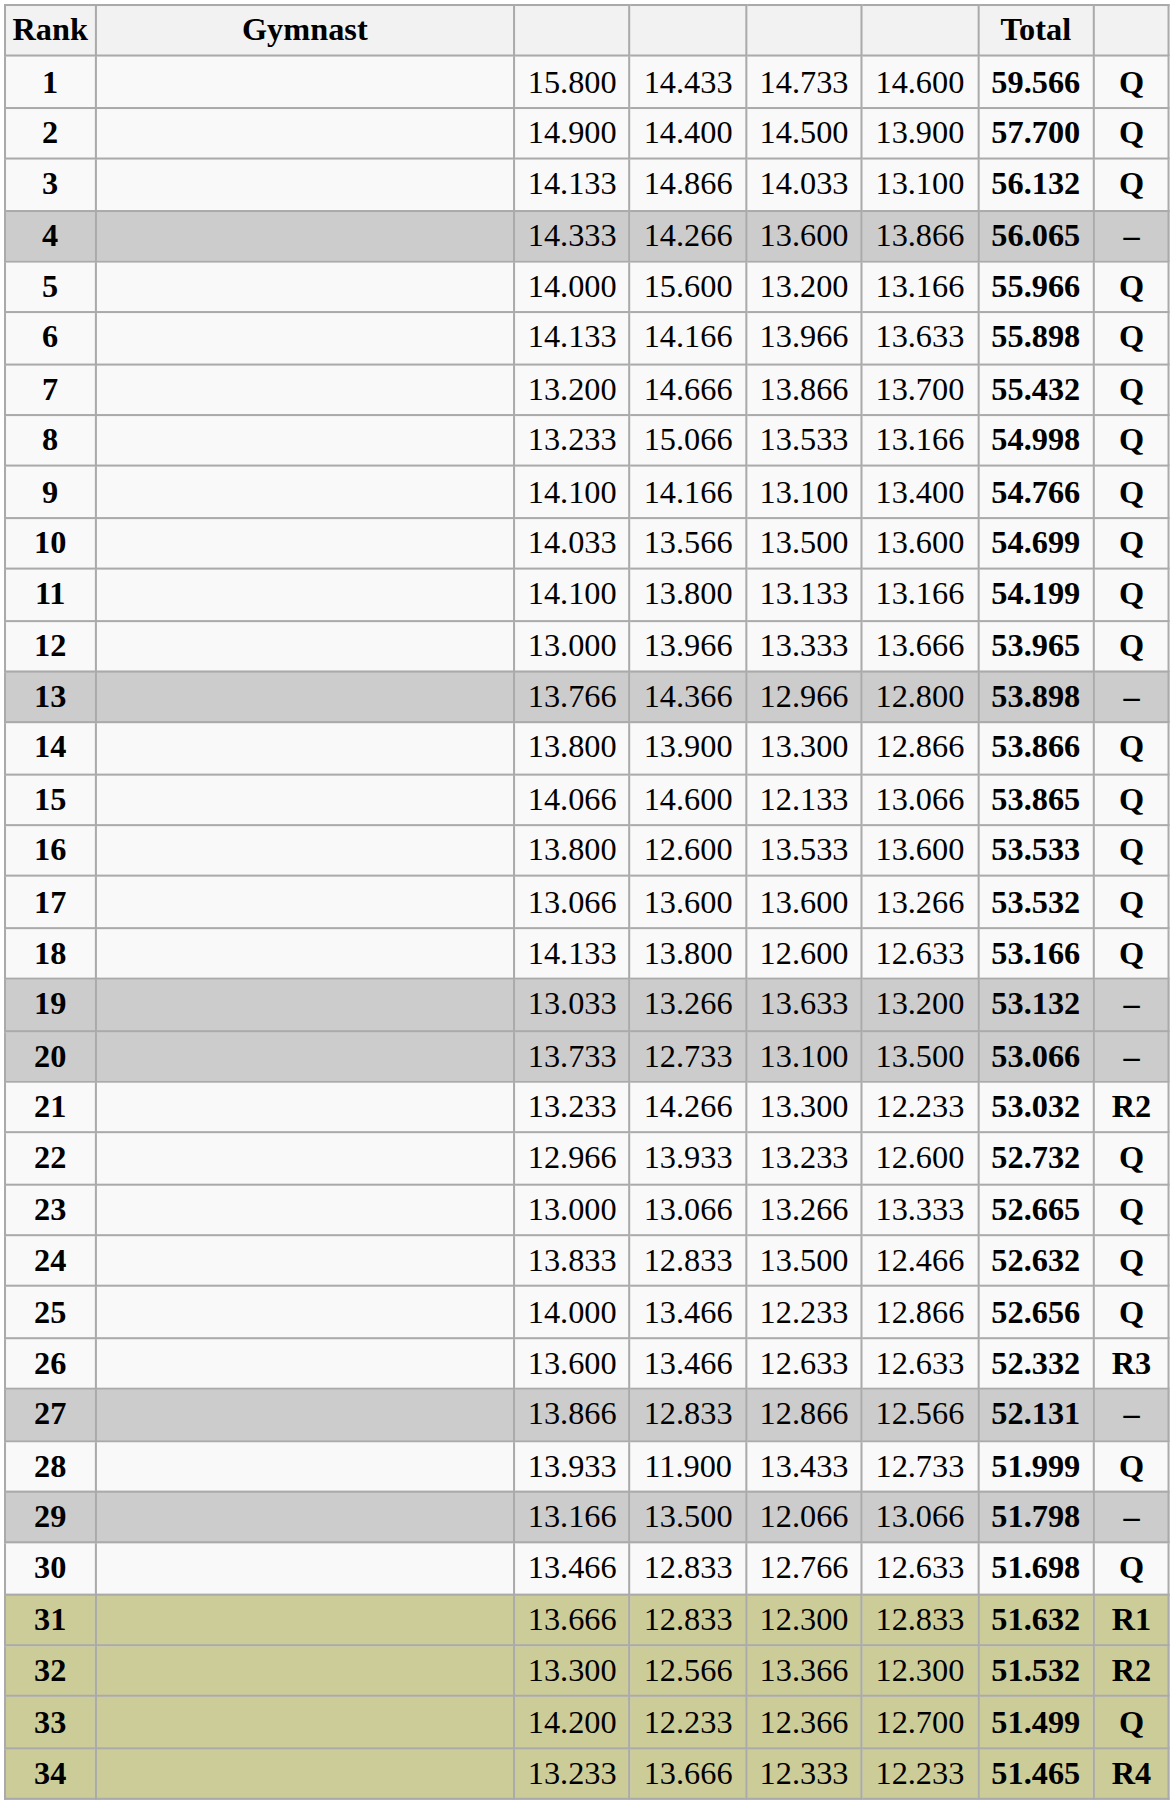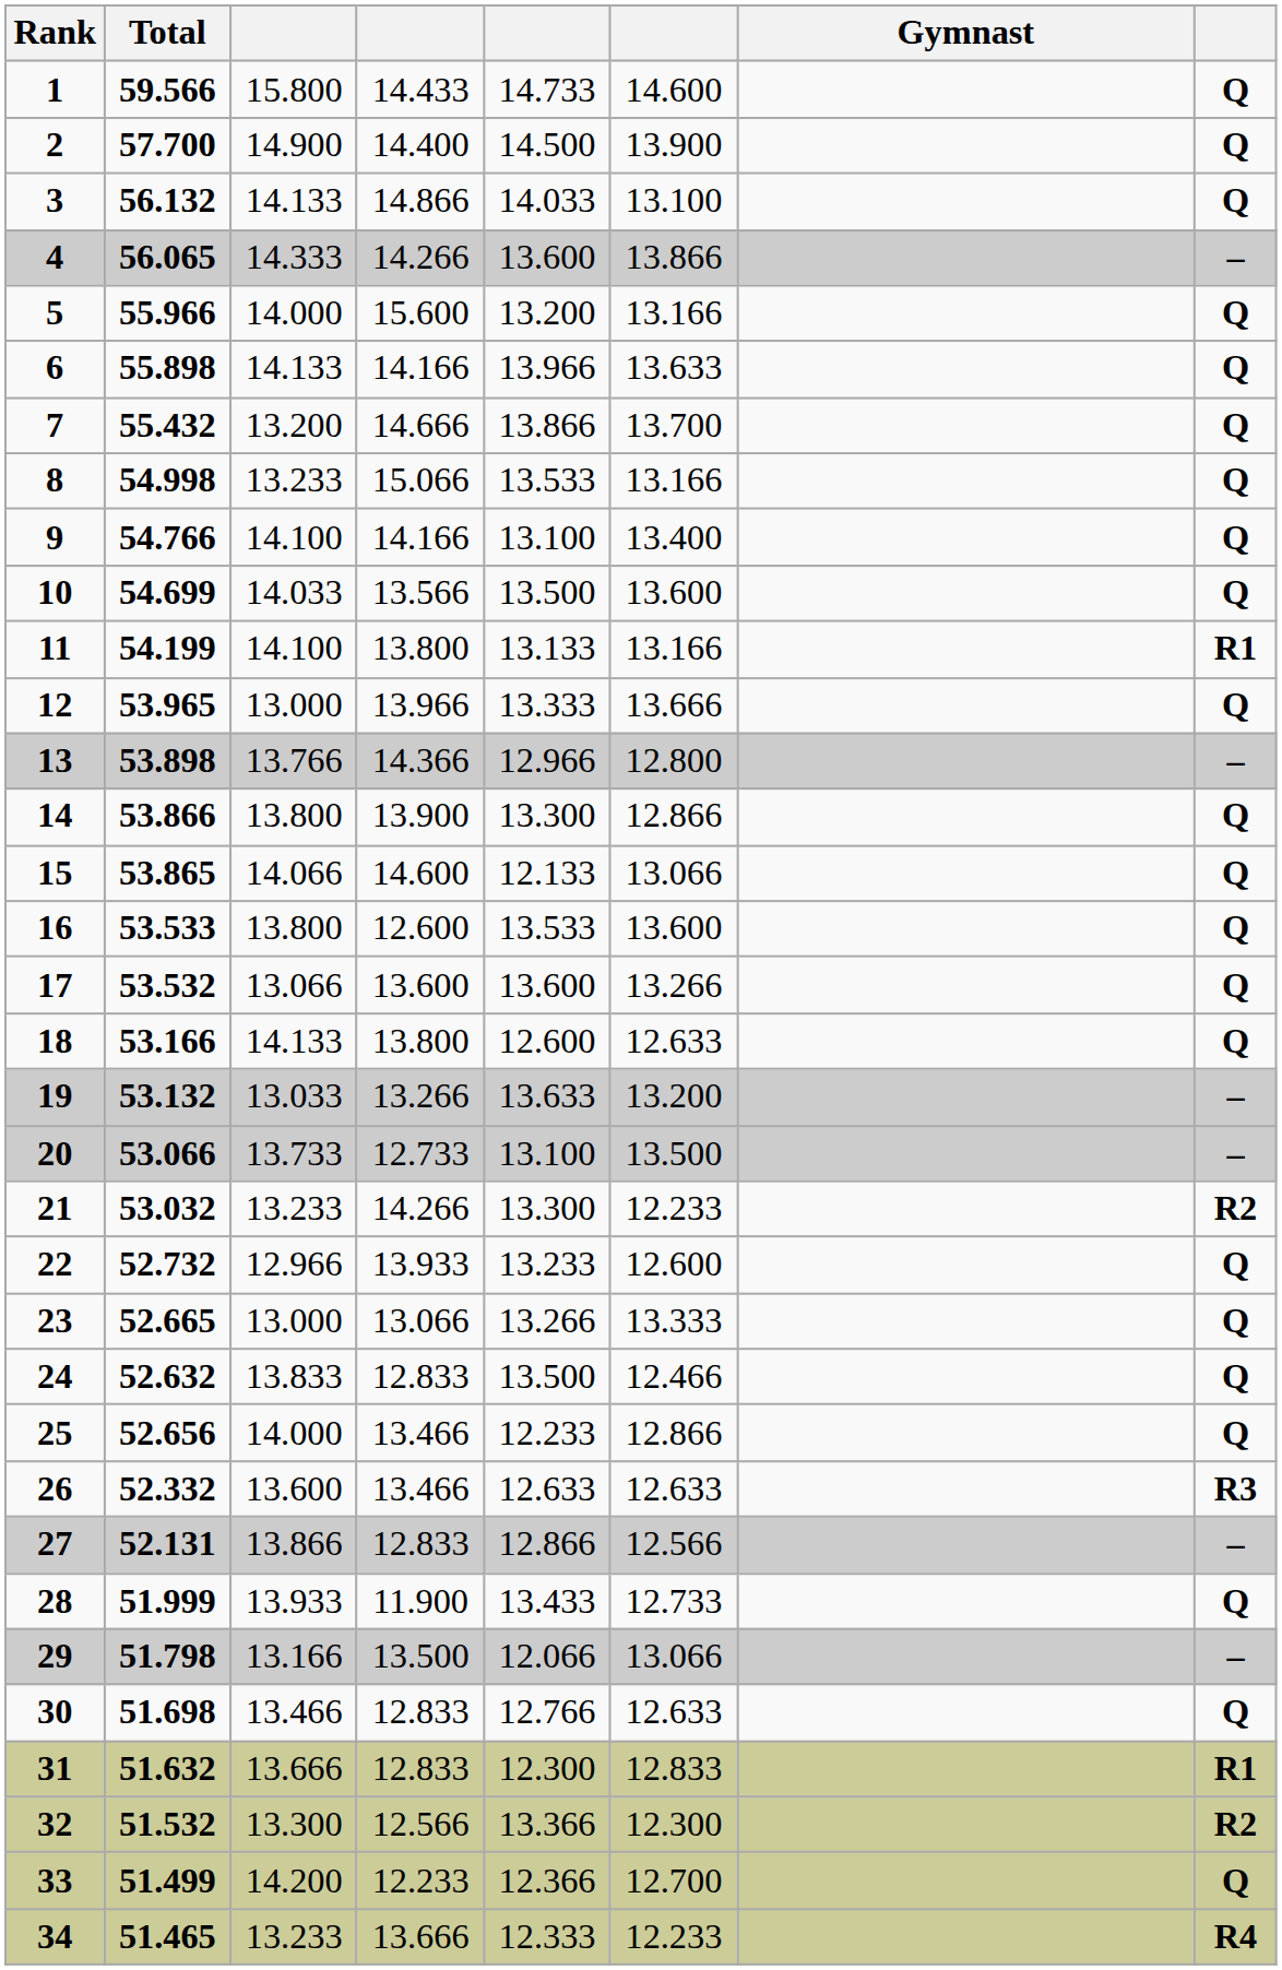 <table class="wikitable sortable" style="text-align:center; font-size:100%">
 <tr>
 <th scope="col" style="width:15px;">Rank</th>
-<th scope="col" style="width:200px;">Gymnast</th>
+<th scope="col" style="width:50px;">Total</th>
 <th scope="col" style="width:50px;"></th>
 <th scope="col" style="width:50px;"></th>
 <th scope="col" style="width:50px;"></th>
 <th scope="col" style="width:50px;"></th>
-<th scope="col" style="width:50px;">Total</th>
+<th scope="col" style="width:200px;">Gymnast</th>
 <th scope="col" style="width:30px;"></th>
 </tr>
 <tr>
 <td scope="row" style="text-align:center;"><strong>1</strong></td>
-<td style="text-align:left;"></td>
+<td><strong>59.566</strong></td>
 <td>15.800</td>
 <td>14.433</td>
 <td>14.733</td>
 <td>14.600</td>
-<td><strong>59.566</strong></td>
+<td style="text-align:left;"></td>
 <td><strong>Q</strong></td>
 </tr>
 <tr>
 <td scope="row" style="text-align:center;"><strong>2</strong></td>
-<td style="text-align:left;"></td>
+<td><strong>57.700</strong></td>
 <td>14.900</td>
 <td>14.400</td>
 <td>14.500</td>
 <td>13.900</td>
-<td><strong>57.700</strong></td>
+<td style="text-align:left;"></td>
 <td><strong>Q</strong></td>
 </tr>
 <tr>
 <td scope="row" style="text-align:center;"><strong>3</strong></td>
-<td style="text-align:left;"></td>
+<td><strong>56.132</strong></td>
 <td>14.133</td>
 <td>14.866</td>
 <td>14.033</td>
 <td>13.100</td>
-<td><strong>56.132</strong></td>
+<td style="text-align:left;"></td>
 <td><strong>Q</strong></td>
 </tr>
 <tr style="background:#cccccc;">
 <td scope="row" style="text-align:center;"><strong>4</strong></td>
-<td style="text-align:left;"></td>
+<td><strong>56.065</strong></td>
 <td>14.333</td>
 <td>14.266</td>
 <td>13.600</td>
 <td>13.866</td>
-<td><strong>56.065</strong></td>
+<td style="text-align:left;"></td>
 <td><strong>–</strong></td>
 </tr>
 <tr>
 <td scope="row" style="text-align:center;"><strong>5</strong></td>
-<td style="text-align:left;"></td>
+<td><strong>55.966</strong></td>
 <td>14.000</td>
 <td>15.600</td>
 <td>13.200</td>
 <td>13.166</td>
-<td><strong>55.966</strong></td>
+<td style="text-align:left;"></td>
 <td><strong>Q</strong></td>
 </tr>
 <tr>
 <td scope="row" style="text-align:center;"><strong>6</strong></td>
-<td style="text-align:left;"></td>
+<td><strong>55.898</strong></td>
 <td>14.133</td>
 <td>14.166</td>
 <td>13.966</td>
 <td>13.633</td>
-<td><strong>55.898</strong></td>
+<td style="text-align:left;"></td>
 <td><strong>Q</strong></td>
 </tr>
 <tr>
 <td scope="row" style="text-align:center;"><strong>7</strong></td>
-<td style="text-align:left;"></td>
+<td><strong>55.432</strong></td>
 <td>13.200</td>
 <td>14.666</td>
 <td>13.866</td>
 <td>13.700</td>
-<td><strong>55.432</strong></td>
+<td style="text-align:left;"></td>
 <td><strong>Q</strong></td>
 </tr>
 <tr>
 <td scope="row" style="text-align:center;"><strong>8</strong></td>
-<td style="text-align:left;"></td>
+<td><strong>54.998</strong></td>
 <td>13.233</td>
 <td>15.066</td>
 <td>13.533</td>
 <td>13.166</td>
-<td><strong>54.998</strong></td>
+<td style="text-align:left;"></td>
 <td><strong>Q</strong></td>
 </tr>
 <tr>
 <td scope="row" style="text-align:center;"><strong>9</strong></td>
-<td style="text-align:left;"></td>
+<td><strong>54.766</strong></td>
 <td>14.100</td>
 <td>14.166</td>
 <td>13.100</td>
 <td>13.400</td>
-<td><strong>54.766</strong></td>
+<td style="text-align:left;"></td>
 <td><strong>Q</strong></td>
 </tr>
 <tr>
 <td scope="row" style="text-align:center;"><strong>10</strong></td>
-<td style="text-align:left;"></td>
+<td><strong>54.699</strong></td>
 <td>14.033</td>
 <td>13.566</td>
 <td>13.500</td>
 <td>13.600</td>
-<td><strong>54.699</strong></td>
+<td style="text-align:left;"></td>
 <td><strong>Q</strong></td>
 </tr>
 <tr>
 <td scope="row" style="text-align:center;"><strong>11</strong></td>
-<td style="text-align:left;"></td>
+<td><strong>54.199</strong></td>
 <td>14.100</td>
 <td>13.800</td>
 <td>13.133</td>
 <td>13.166</td>
-<td><strong>54.199</strong></td>
-<td><strong>Q</strong></td>
+<td style="text-align:left;"></td>
+<td><strong>R1</strong></td>
 </tr>
 <tr>
 <td scope="row" style="text-align:center;"><strong>12</strong></td>
-<td style="text-align:left;"></td>
+<td><strong>53.965</strong></td>
 <td>13.000</td>
 <td>13.966</td>
 <td>13.333</td>
 <td>13.666</td>
-<td><strong>53.965</strong></td>
+<td style="text-align:left;"></td>
 <td><strong>Q</strong></td>
 </tr>
 <tr style="background:#cccccc;">
 <td scope="row" style="text-align:center;"><strong>13</strong></td>
-<td style="text-align:left;"></td>
+<td><strong>53.898</strong></td>
 <td>13.766</td>
 <td>14.366</td>
 <td>12.966</td>
 <td>12.800</td>
-<td><strong>53.898</strong></td>
+<td style="text-align:left;"></td>
 <td><strong>–</strong></td>
 </tr>
 <tr>
 <td scope="row" style="text-align:center;"><strong>14</strong></td>
-<td style="text-align:left;"></td>
+<td><strong>53.866</strong></td>
 <td>13.800</td>
 <td>13.900</td>
 <td>13.300</td>
 <td>12.866</td>
-<td><strong>53.866</strong></td>
+<td style="text-align:left;"></td>
 <td><strong>Q</strong></td>
 </tr>
 <tr>
 <td scope="row" style="text-align:center;"><strong>15</strong></td>
-<td style="text-align:left;"></td>
+<td><strong>53.865</strong></td>
 <td>14.066</td>
 <td>14.600</td>
 <td>12.133</td>
 <td>13.066</td>
-<td><strong>53.865</strong></td>
+<td style="text-align:left;"></td>
 <td><strong>Q</strong></td>
 </tr>
 <tr>
 <td scope="row" style="text-align:center;"><strong>16</strong></td>
-<td style="text-align:left;"></td>
+<td><strong>53.533</strong></td>
 <td>13.800</td>
 <td>12.600</td>
 <td>13.533</td>
 <td>13.600</td>
-<td><strong>53.533</strong></td>
+<td style="text-align:left;"></td>
 <td><strong>Q</strong></td>
 </tr>
 <tr>
 <td scope="row" style="text-align:center;"><strong>17</strong></td>
-<td style="text-align:left;"></td>
+<td><strong>53.532</strong></td>
 <td>13.066</td>
 <td>13.600</td>
 <td>13.600</td>
 <td>13.266</td>
-<td><strong>53.532</strong></td>
+<td style="text-align:left;"></td>
 <td><strong>Q</strong></td>
 </tr>
 <tr>
 <td scope="row" style="text-align:center;"><strong>18</strong></td>
-<td style="text-align:left;"></td>
+<td><strong>53.166</strong></td>
 <td>14.133</td>
 <td>13.800</td>
 <td>12.600</td>
 <td>12.633</td>
-<td><strong>53.166</strong></td>
+<td style="text-align:left;"></td>
 <td><strong>Q</strong></td>
 </tr>
 <tr style="background:#cccccc;">
 <td scope="row" style="text-align:center;"><strong>19</strong></td>
-<td style="text-align:left;"></td>
+<td><strong>53.132</strong></td>
 <td>13.033</td>
 <td>13.266</td>
 <td>13.633</td>
 <td>13.200</td>
-<td><strong>53.132</strong></td>
+<td style="text-align:left;"></td>
 <td><strong>–</strong></td>
 </tr>
 <tr style="background:#cccccc;">
 <td scope="row" style="text-align:center;"><strong>20</strong></td>
-<td style="text-align:left;"></td>
+<td><strong>53.066</strong></td>
 <td>13.733</td>
 <td>12.733</td>
 <td>13.100</td>
 <td>13.500</td>
-<td><strong>53.066</strong></td>
+<td style="text-align:left;"></td>
 <td><strong>–</strong></td>
 </tr>
 <tr>
 <td scope="row" style="text-align:center;"><strong>21</strong></td>
-<td style="text-align:left;"></td>
+<td><strong>53.032</strong></td>
 <td>13.233</td>
 <td>14.266</td>
 <td>13.300</td>
 <td>12.233</td>
-<td><strong>53.032</strong></td>
+<td style="text-align:left;"></td>
 <td><strong>R2</strong></td>
 </tr>
 <tr>
 <td scope="row" style="text-align:center;"><strong>22</strong></td>
-<td style="text-align:left;"></td>
+<td><strong>52.732</strong></td>
 <td>12.966</td>
 <td>13.933</td>
 <td>13.233</td>
 <td>12.600</td>
-<td><strong>52.732</strong></td>
+<td style="text-align:left;"></td>
 <td><strong>Q</strong></td>
 </tr>
 <tr>
 <td scope="row" style="text-align:center;"><strong>23</strong></td>
-<td style="text-align:left;"></td>
+<td><strong>52.665</strong></td>
 <td>13.000</td>
 <td>13.066</td>
 <td>13.266</td>
 <td>13.333</td>
-<td><strong>52.665</strong></td>
+<td style="text-align:left;"></td>
 <td><strong>Q</strong></td>
 </tr>
 <tr>
 <td scope="row" style="text-align:center;"><strong>24</strong></td>
-<td style="text-align:left;"></td>
+<td><strong>52.632</strong></td>
 <td>13.833</td>
 <td>12.833</td>
 <td>13.500</td>
 <td>12.466</td>
-<td><strong>52.632</strong></td>
+<td style="text-align:left;"></td>
 <td><strong>Q</strong></td>
 </tr>
 <tr>
 <td scope="row" style="text-align:center;"><strong>25</strong></td>
-<td style="text-align:left;"></td>
+<td><strong>52.656</strong></td>
 <td>14.000</td>
 <td>13.466</td>
 <td>12.233</td>
 <td>12.866</td>
-<td><strong>52.656</strong></td>
+<td style="text-align:left;"></td>
 <td><strong>Q</strong></td>
 </tr>
 <tr>
 <td scope="row" style="text-align:center;"><strong>26</strong></td>
-<td style="text-align:left;"></td>
+<td><strong>52.332</strong></td>
 <td>13.600</td>
 <td>13.466</td>
 <td>12.633</td>
 <td>12.633</td>
-<td><strong>52.332</strong></td>
+<td style="text-align:left;"></td>
 <td><strong>R3</strong></td>
 </tr>
 <tr style="background:#cccccc;">
 <td scope="row" style="text-align:center;"><strong>27</strong></td>
-<td style="text-align:left;"></td>
+<td><strong>52.131</strong></td>
 <td>13.866</td>
 <td>12.833</td>
 <td>12.866</td>
 <td>12.566</td>
-<td><strong>52.131</strong></td>
+<td style="text-align:left;"></td>
 <td><strong>–</strong></td>
 </tr>
 <tr>
 <td scope="row" style="text-align:center;"><strong>28</strong></td>
-<td style="text-align:left;"></td>
+<td><strong>51.999</strong></td>
 <td>13.933</td>
 <td>11.900</td>
 <td>13.433</td>
 <td>12.733</td>
-<td><strong>51.999</strong></td>
+<td style="text-align:left;"></td>
 <td><strong>Q</strong></td>
 </tr>
 <tr style="background:#cccccc;">
 <td scope="row" style="text-align:center;"><strong>29</strong></td>
-<td style="text-align:left;"></td>
+<td><strong>51.798</strong></td>
 <td>13.166</td>
 <td>13.500</td>
 <td>12.066</td>
 <td>13.066</td>
-<td><strong>51.798</strong></td>
+<td style="text-align:left;"></td>
 <td><strong>–</strong></td>
 </tr>
 <tr>
 <td scope="row" style="text-align:center;"><strong>30</strong></td>
-<td style="text-align:left;"></td>
+<td><strong>51.698</strong></td>
 <td>13.466</td>
 <td>12.833</td>
 <td>12.766</td>
 <td>12.633</td>
-<td><strong>51.698</strong></td>
+<td style="text-align:left;"></td>
 <td><strong>Q</strong></td>
 </tr>
 <tr style="background:#cccc99;">
 <td scope="row" style="text-align:center;"><strong>31</strong></td>
-<td style="text-align:left;"></td>
+<td><strong>51.632</strong></td>
 <td>13.666</td>
 <td>12.833</td>
 <td>12.300</td>
 <td>12.833</td>
-<td><strong>51.632</strong></td>
+<td style="text-align:left;"></td>
 <td><strong>R1</strong></td>
 </tr>
 <tr style="background:#cccc99;">
 <td scope="row" style="text-align:center;"><strong>32</strong></td>
-<td style="text-align:left;"></td>
+<td><strong>51.532</strong></td>
 <td>13.300</td>
 <td>12.566</td>
 <td>13.366</td>
 <td>12.300</td>
-<td><strong>51.532</strong></td>
+<td style="text-align:left;"></td>
 <td><strong>R2</strong></td>
 </tr>
 <tr style="background:#cccc99;">
 <td scope="row" style="text-align:center;"><strong>33</strong></td>
-<td style="text-align:left;"></td>
+<td><strong>51.499</strong></td>
 <td>14.200</td>
 <td>12.233</td>
 <td>12.366</td>
 <td>12.700</td>
-<td><strong>51.499</strong></td>
+<td style="text-align:left;"></td>
 <td><strong>Q</strong></td>
 </tr>
 <tr style="background:#cccc99;">
 <td scope="row" style="text-align:center;"><strong>34</strong></td>
-<td style="text-align:left;"></td>
+<td><strong>51.465</strong></td>
 <td>13.233</td>
 <td>13.666</td>
 <td>12.333</td>
 <td>12.233</td>
-<td><strong>51.465</strong></td>
+<td style="text-align:left;"></td>
 <td><strong>R4</strong></td>
 </tr>
 </table>
